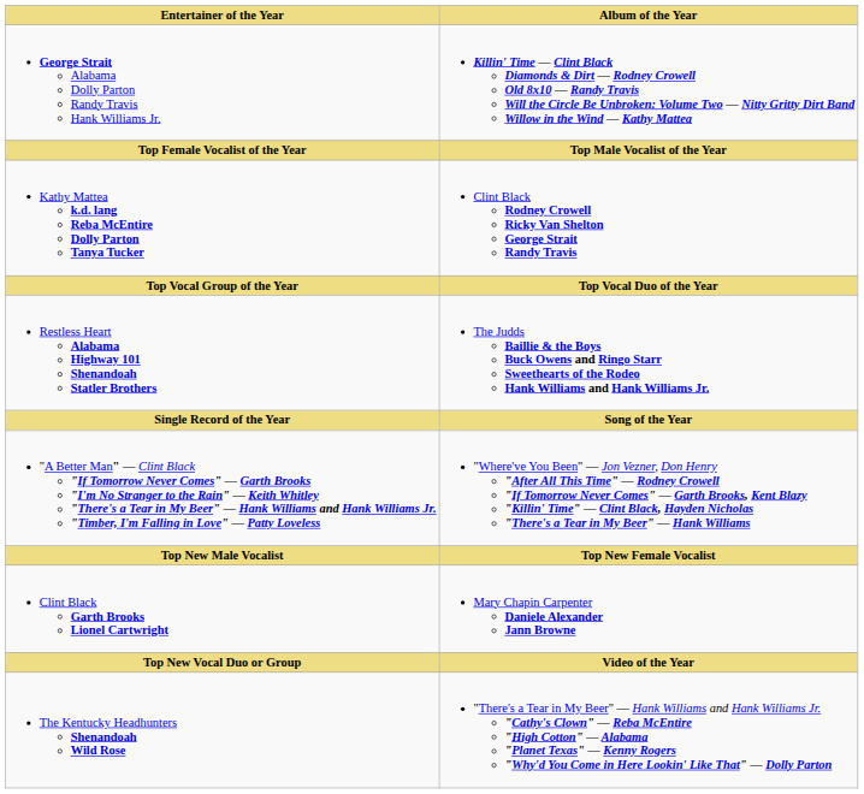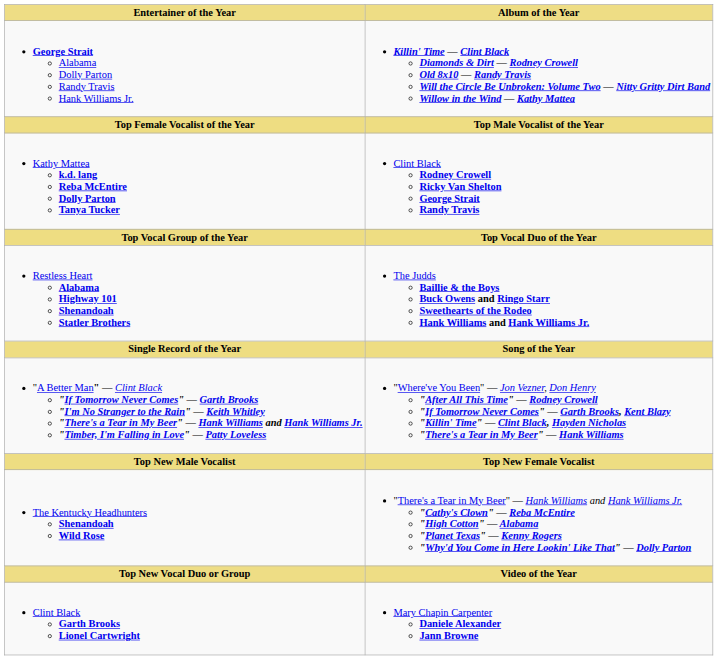 <table class="wikitable">
 <tr>
 <th style="background:#EEDD85; width=50%">Entertainer of the Year</th>
 <th style="background:#EEDD85; width=50%">Album of the Year</th>
 </tr>
 <tr>
 <td style="vertical-align:top"><br><ul><li><strong><a href='#'>George Strait</a></strong><ul><li><a href='#'>Alabama</a></li><li><a href='#'>Dolly Parton</a></li><li><a href='#'>Randy Travis</a></li><li><a href='#'>Hank Williams Jr.</a></li></ul></li></ul></td>
 <td style="vertical-align:top"><br><ul><li><strong><em><a href='#'>Killin' Time</a><em> — <a href='#'>Clint Black</a><strong><ul><li></em><a href='#'>Diamonds & Dirt</a><em> — <a href='#'>Rodney Crowell</a></li><li></em><a href='#'>Old 8x10</a><em> — <a href='#'>Randy Travis</a></li><li></em><a href='#'>Will the Circle Be Unbroken: Volume Two</a><em> — <a href='#'>Nitty Gritty Dirt Band</a></li><li></em><a href='#'>Willow in the Wind</a><em> — <a href='#'>Kathy Mattea</a></li></ul></li></ul></td>
 </tr>
 <tr>
 <th style="background:#EEDD82; width=50%">Top Female Vocalist of the Year</th>
 <th style="background:#EEDD82; width=50%">Top Male Vocalist of the Year</th>
 </tr>
 <tr>
 <td style="vertical-align:top"><br><ul><li></strong><a href='#'>Kathy Mattea</a><strong><ul><li><a href='#'>k.d. lang</a></li><li><a href='#'>Reba McEntire</a></li><li><a href='#'>Dolly Parton</a></li><li><a href='#'>Tanya Tucker</a></li></ul></li></ul></td>
 <td style="vertical-align:top"><br><ul><li></strong><a href='#'>Clint Black</a><strong><ul><li><a href='#'>Rodney Crowell</a></li><li><a href='#'>Ricky Van Shelton</a></li><li><a href='#'>George Strait</a></li><li><a href='#'>Randy Travis</a></li></ul></li></ul></td>
 </tr>
 <tr>
 <th style="background:#EEDD82; width=50%">Top Vocal Group of the Year</th>
 <th style="background:#EEDD82; width=50%">Top Vocal Duo of the Year</th>
 </tr>
 <tr>
 <td style="vertical-align:top"><br><ul><li></strong><a href='#'>Restless Heart</a><strong><ul><li><a href='#'>Alabama</a></li><li><a href='#'>Highway 101</a></li><li><a href='#'>Shenandoah</a></li><li><a href='#'>Statler Brothers</a></li></ul></li></ul></td>
 <td style="vertical-align:top"><br><ul><li></strong><a href='#'>The Judds</a><strong><ul><li><a href='#'>Baillie & the Boys</a></li><li><a href='#'>Buck Owens</a> and <a href='#'>Ringo Starr</a></li><li><a href='#'>Sweethearts of the Rodeo</a></li><li><a href='#'>Hank Williams</a> and <a href='#'>Hank Williams Jr.</a></li></ul></li></ul></td>
 </tr>
 <tr>
 <th style="background:#EEDD82; width=50%">Single Record of the Year</th>
 <th style="background:#EEDD82; width=50%">Song of the Year</th>
 </tr>
 <tr>
 <td style="vertical-align:top"><br><ul><li>"<a href='#'></strong>A Better Man<strong></a>" </em>—<em> </strong><a href='#'>Clint Black</a><strong><ul><li>"<a href='#'>If Tomorrow Never Comes</a>" </em>—<em> <a href='#'>Garth Brooks</a></li><li>"<a href='#'>I'm No Stranger to the Rain</a>" </em>—<em> <a href='#'>Keith Whitley</a></li><li>"<a href='#'>There's a Tear in My Beer</a>" </em>—<em> <a href='#'>Hank Williams</a> and <a href='#'>Hank Williams Jr.</a></li><li>"<a href='#'>Timber, I'm Falling in Love</a>" </em>—<em> <a href='#'>Patty Loveless</a></li></ul></li></ul></td>
 <td style="vertical-align:top"><br><ul><li></strong>"<a href='#'>Where've You Been</a>"<strong> </em>—<em> </strong><a href='#'>Jon Vezner</a>, <a href='#'>Don Henry</a><strong><ul><li>"<a href='#'>After All This Time</a>" </em>—<em> <a href='#'>Rodney Crowell</a></li><li>"<a href='#'>If Tomorrow Never Comes</a>" </em>—<em> <a href='#'>Garth Brooks</a>, <a href='#'>Kent Blazy</a></li><li>"<a href='#'>Killin' Time</a>" </em>—<em> <a href='#'>Clint Black</a>, <a href='#'>Hayden Nicholas</a></li><li>"<a href='#'>There's a Tear in My Beer</a>" </em>—<em> <a href='#'>Hank Williams</a></li></ul></li></ul></td>
 </tr>
 <tr>
 <th style="background:#EEDD82; width=50%">Top New Male Vocalist</th>
 <th style="background:#EEDD82; width=50%">Top New Female Vocalist</th>
 </tr>
 <tr>
-<td style="vertical-align:top"><br><ul><li></strong><a href='#'>Clint Black</a><strong><ul><li><a href='#'>Garth Brooks</a></li><li><a href='#'>Lionel Cartwright</a></li></ul></li></ul></td>
-<td style="vertical-align:top"><br><ul><li></strong><a href='#'>Mary Chapin Carpenter</a><strong><ul><li><a href='#'>Daniele Alexander</a></li><li><a href='#'>Jann Browne</a></li></ul></li></ul></td>
+<td><br><ul><li></strong><a href='#'>The Kentucky Headhunters</a><strong><ul><li><a href='#'>Shenandoah</a></li><li><a href='#'>Wild Rose</a></li></ul></li></ul></td>
+<td><br><ul><li></strong>"<a href='#'>There's a Tear in My Beer</a>"<strong> </em>—<em> </strong><a href='#'>Hank Williams</a> and <a href='#'>Hank Williams Jr.</a><strong><ul><li>"<a href='#'>Cathy's Clown</a>" </em>—<em> <a href='#'>Reba McEntire</a></li><li>"<a href='#'>High Cotton</a>" </em>—<em> <a href='#'>Alabama</a></li><li>"<a href='#'>Planet Texas</a>" </em>—<em> <a href='#'>Kenny Rogers</a></li><li>"<a href='#'>Why'd You Come in Here Lookin' Like That</a>" </em>—<em> <a href='#'>Dolly Parton</a></li></ul></li></ul></td>
 </tr>
 <tr>
 <th style="background:#EEDD85; width=50%">Top New Vocal Duo or Group</th>
 <th style="background:#EEDD85; width=50%">Video of the Year</th>
 </tr>
 <tr>
-<td><br><ul><li></strong><a href='#'>The Kentucky Headhunters</a><strong><ul><li><a href='#'>Shenandoah</a></li><li><a href='#'>Wild Rose</a></li></ul></li></ul></td>
-<td><br><ul><li></strong>"<a href='#'>There's a Tear in My Beer</a>"<strong> </em>—<em> </strong><a href='#'>Hank Williams</a> and <a href='#'>Hank Williams Jr.</a><strong><ul><li>"<a href='#'>Cathy's Clown</a>" </em>—<em> <a href='#'>Reba McEntire</a></li><li>"<a href='#'>High Cotton</a>" </em>—<em> <a href='#'>Alabama</a></li><li>"<a href='#'>Planet Texas</a>" </em>—<em> <a href='#'>Kenny Rogers</a></li><li>"<a href='#'>Why'd You Come in Here Lookin' Like That</a>" </em>—<em> <a href='#'>Dolly Parton</a></li></ul></li></ul></td>
+<td style="vertical-align:top"><br><ul><li></strong><a href='#'>Clint Black</a><strong><ul><li><a href='#'>Garth Brooks</a></li><li><a href='#'>Lionel Cartwright</a></li></ul></li></ul></td>
+<td style="vertical-align:top"><br><ul><li></strong><a href='#'>Mary Chapin Carpenter</a><strong><ul><li><a href='#'>Daniele Alexander</a></li><li><a href='#'>Jann Browne</a></li></ul></li></ul></td>
 </tr>
 </table>
